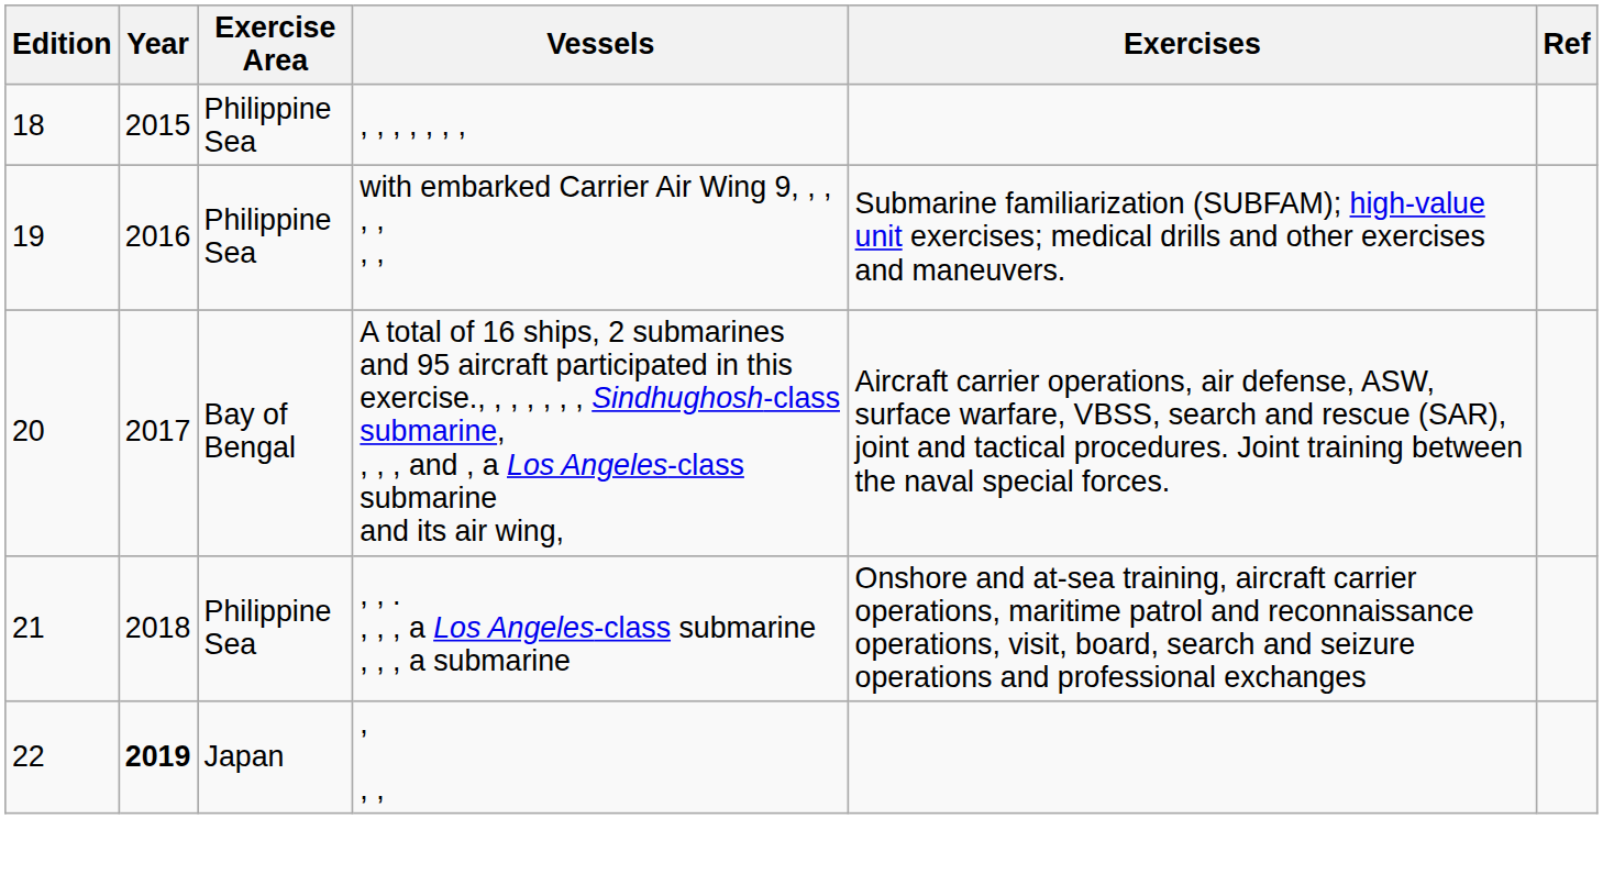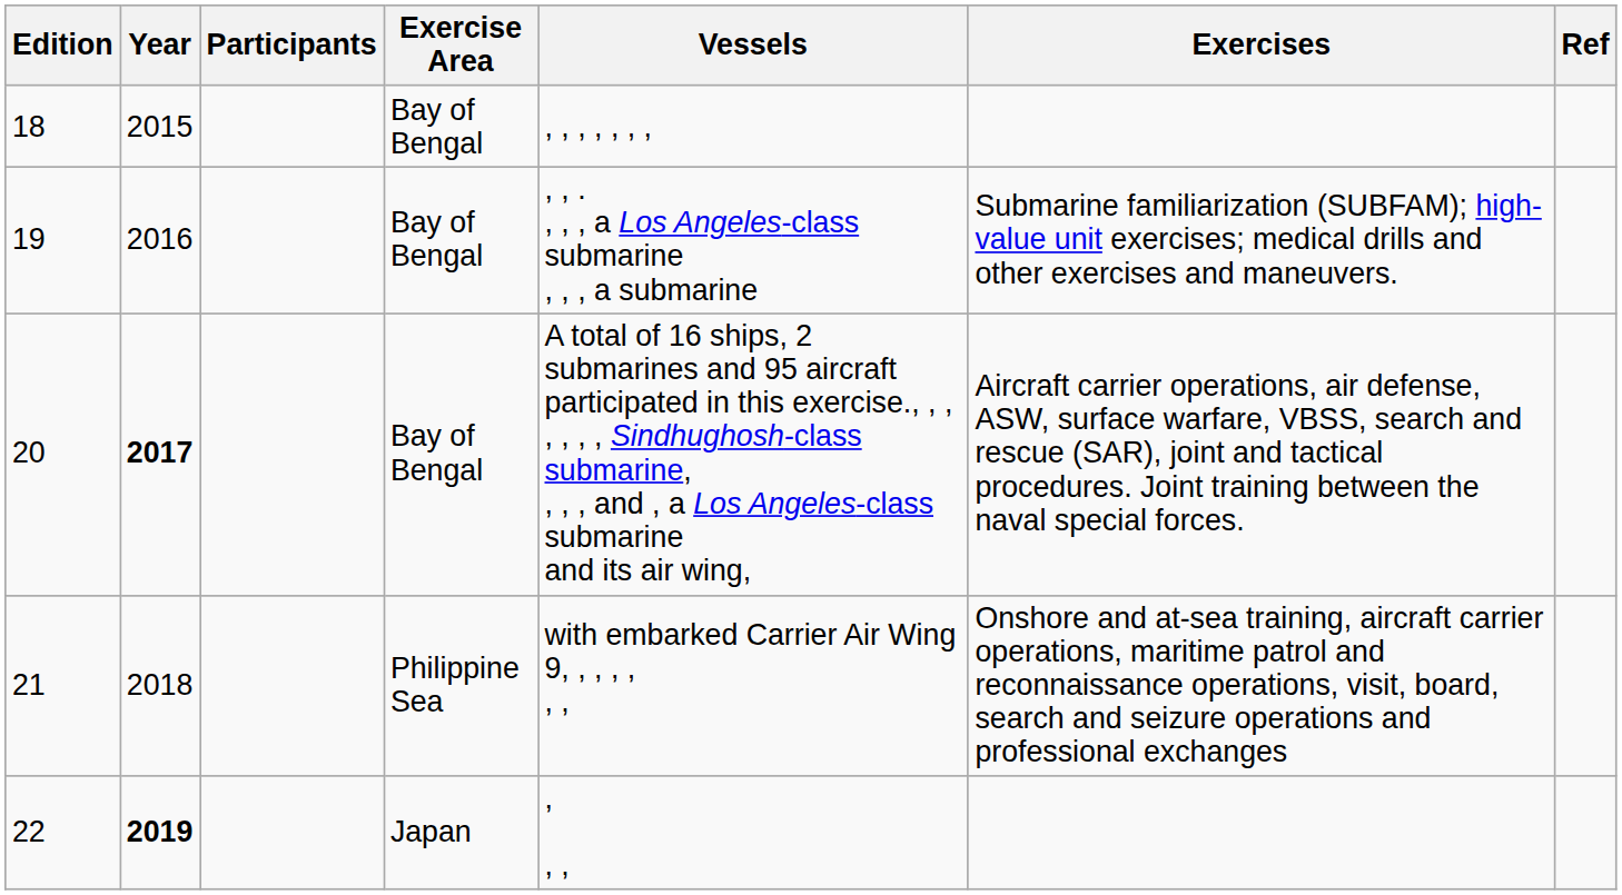 <table class="wikitable">
 <tr>
 <th>Edition</th>
 <th>Year</th>
+<th>Participants</th>
 <th>Exercise Area</th>
 <th>Vessels</th>
 <th>Exercises</th>
 <th>Ref</th>
 </tr>
 <tr>
 <td>18</td>
 <td>2015</td>
-<td>Philippine Sea</td>
+<td>  </td>
+<td>Bay of Bengal</td>
 <td>, , , , , , , <br></td>
 <td></td>
 <td></td>
 </tr>
 <tr>
 <td>19</td>
 <td>2016</td>
-<td>Philippine Sea</td>
-<td> with embarked Carrier Air Wing 9, , , , , <br>, , <br><br></td>
+<td>  </td>
+<td>Bay of Bengal</td>
+<td>, , . <br>, , , a <a href='#'><em>Los Angeles</em>-class</a> submarine<br>, , , a submarine</td>
 <td>Submarine familiarization (SUBFAM); <a href='#'>high-value unit</a> exercises; medical drills and other exercises and maneuvers.</td>
 <td></td>
 </tr>
 <tr>
 <td>20</td>
-<td>2017</td>
+<td><strong>2017</strong></td>
+<td>  </td>
 <td>Bay of Bengal</td>
 <td>A total of 16 ships, 2 submarines and 95 aircraft participated in this exercise., , , , , , , <a href='#'><em>Sindhughosh</em>-class submarine</a>, <br>, , ,  and , a <a href='#'><em>Los Angeles</em>-class</a>  submarine<br> and its air wing, </td>
 <td>Aircraft carrier operations, air defense, ASW, surface warfare, VBSS, search and rescue (SAR), joint and tactical procedures. Joint training between the naval special forces.</td>
 <td></td>
 </tr>
 <tr>
 <td>21</td>
 <td>2018</td>
+<td>  </td>
 <td>Philippine Sea</td>
-<td>, , . <br>, , , a <a href='#'><em>Los Angeles</em>-class</a> submarine<br>, , , a submarine</td>
+<td> with embarked Carrier Air Wing 9, , , , , <br>, , <br><br></td>
 <td>Onshore and at-sea training, aircraft carrier operations, maritime patrol and reconnaissance operations, visit, board, search and seizure operations and professional exchanges</td>
 <td></td>
 </tr>
 <tr>
 <td>22</td>
 <td><strong>2019</strong></td>
+<td>  </td>
 <td>Japan</td>
 <td>, <br><br>,  , </td>
 <td></td>
 <td></td>
 </tr>
 </table>
